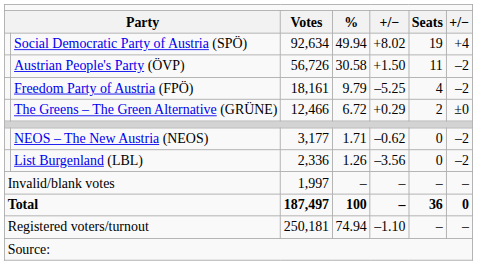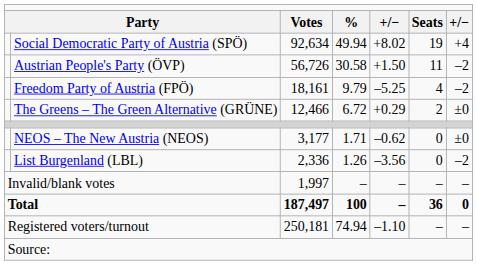 <table class=wikitable style=text-align:right>
 <tr>
 <td align=center colspan=7></td>
 </tr>
 <tr>
 <th colspan=2>Party</th>
 <th>Votes</th>
 <th>%</th>
 <th>+/−</th>
 <th>Seats</th>
 <th>+/−</th>
 </tr>
 <tr>
 <td bgcolor=></td>
 <td align=left><a href='#'>Social Democratic Party of Austria</a> (SPÖ)</td>
 <td>92,634</td>
 <td>49.94</td>
 <td>+8.02</td>
 <td>19</td>
 <td>+4</td>
 </tr>
 <tr>
 <td bgcolor=></td>
 <td align=left><a href='#'>Austrian People's Party</a> (ÖVP)</td>
 <td>56,726</td>
 <td>30.58</td>
 <td>+1.50</td>
 <td>11</td>
 <td>–2</td>
 </tr>
 <tr>
 <td bgcolor=></td>
 <td align=left><a href='#'>Freedom Party of Austria</a> (FPÖ)</td>
 <td>18,161</td>
 <td>9.79</td>
 <td>–5.25</td>
 <td>4</td>
 <td>–2</td>
 </tr>
 <tr>
 <td bgcolor=></td>
 <td align=left><a href='#'>The Greens – The Green Alternative</a> (GRÜNE)</td>
 <td>12,466</td>
 <td>6.72</td>
 <td>+0.29</td>
 <td>2</td>
 <td>±0</td>
 </tr>
 <tr>
 <td colspan=7 bgcolor=lightgrey></td>
 </tr>
 <tr>
 <td bgcolor=></td>
 <td align=left><a href='#'>NEOS – The New Austria</a> (NEOS)</td>
 <td>3,177</td>
 <td>1.71</td>
 <td>–0.62</td>
 <td>0</td>
-<td>–2</td>
+<td>±0</td>
 </tr>
 <tr>
 <td bgcolor=></td>
 <td align=left><a href='#'>List Burgenland</a> (LBL)</td>
 <td>2,336</td>
 <td>1.26</td>
 <td>–3.56</td>
 <td>0</td>
 <td>–2</td>
 </tr>
 <tr>
 <td colspan=2 align=left>Invalid/blank votes</td>
 <td>1,997</td>
 <td>–</td>
 <td>–</td>
 <td>–</td>
 <td>–</td>
 </tr>
 <tr>
 <td colspan=2 align=left><strong>Total</strong></td>
 <td><strong>187,497</strong></td>
 <td><strong>100</strong></td>
 <td><strong>–</strong></td>
 <td><strong>36</strong></td>
 <td><strong>0</strong></td>
 </tr>
 <tr>
 <td align=left colspan=2>Registered voters/turnout</td>
 <td>250,181</td>
 <td>74.94</td>
 <td>–1.10</td>
 <td>–</td>
 <td>–</td>
 </tr>
 <tr>
 <td align=left colspan=8>Source: </td>
 </tr>
 </table>
